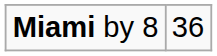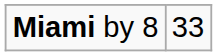 <table class="wikitable" style="margin-left: auto; margin-right: auto; border: none;">
 <tr align="center">
 </tr>
 <tr align="center">
 <td><strong>Miami</strong> by 8</td>
-<td>36</td>
+<td>33</td>
 </tr>
 </table>
